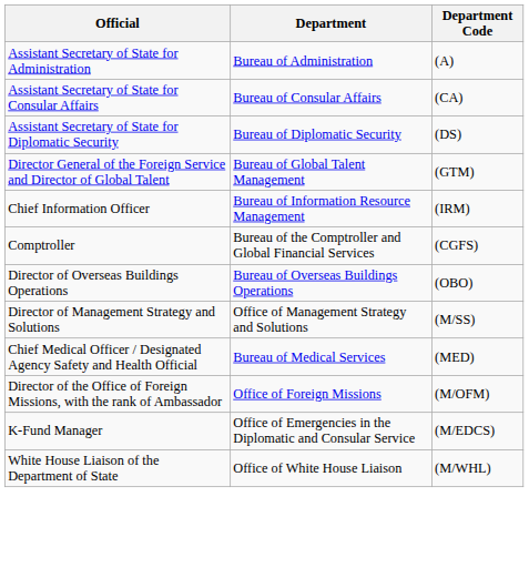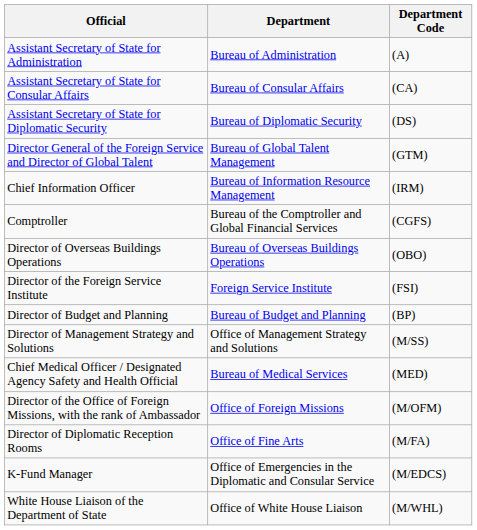 <table class="wikitable">
 <tr>
 <th>Official</th>
 <th>Department</th>
 <th>Department Code</th>
 </tr>
 <tr>
 <td><a href='#'>Assistant Secretary of State for Administration</a></td>
 <td><a href='#'>Bureau of Administration</a></td>
 <td>(A)</td>
 </tr>
 <tr>
 <td><a href='#'>Assistant Secretary of State for Consular Affairs</a></td>
 <td><a href='#'>Bureau of Consular Affairs</a></td>
 <td>(CA)</td>
 </tr>
 <tr>
 <td><a href='#'>Assistant Secretary of State for Diplomatic Security</a></td>
 <td><a href='#'>Bureau of Diplomatic Security</a></td>
 <td>(DS)</td>
 </tr>
 <tr>
 <td><a href='#'>Director General of the Foreign Service and Director of Global Talent</a></td>
 <td><a href='#'>Bureau of Global Talent Management</a></td>
 <td>(GTM)</td>
 </tr>
 <tr>
 <td>Chief Information Officer</td>
 <td><a href='#'>Bureau of Information Resource Management</a></td>
 <td>(IRM)</td>
 </tr>
 <tr>
 <td>Comptroller</td>
 <td>Bureau of the Comptroller and Global Financial Services</td>
 <td>(CGFS)</td>
 </tr>
 <tr>
 <td>Director of Overseas Buildings Operations</td>
 <td><a href='#'>Bureau of Overseas Buildings Operations</a></td>
 <td>(OBO)</td>
 </tr>
 <tr>
+<td>Director of the Foreign Service Institute</td>
+<td><a href='#'>Foreign Service Institute</a></td>
+<td>(FSI)</td>
+</tr>
+<tr>
+<td>Director of Budget and Planning</td>
+<td><a href='#'>Bureau of Budget and Planning</a></td>
+<td>(BP)</td>
+</tr>
+<tr>
 <td>Director of Management Strategy and Solutions</td>
 <td>Office of Management Strategy and Solutions</td>
 <td>(M/SS)</td>
 </tr>
 <tr>
 <td>Chief Medical Officer / Designated Agency Safety and Health Official</td>
 <td><a href='#'>Bureau of Medical Services</a></td>
 <td>(MED)</td>
 </tr>
 <tr>
 <td>Director of the Office of Foreign Missions, with the rank of Ambassador</td>
 <td><a href='#'>Office of Foreign Missions</a></td>
 <td>(M/OFM)</td>
 </tr>
 <tr>
+<td>Director of Diplomatic Reception Rooms</td>
+<td><a href='#'>Office of Fine Arts</a></td>
+<td>(M/FA)</td>
+</tr>
+<tr>
 <td>K-Fund Manager</td>
 <td>Office of Emergencies in the Diplomatic and Consular Service</td>
 <td>(M/EDCS)</td>
 </tr>
 <tr>
 <td>White House Liaison of the Department of State</td>
 <td>Office of White House Liaison</td>
 <td>(M/WHL)</td>
 </tr>
 </table>
